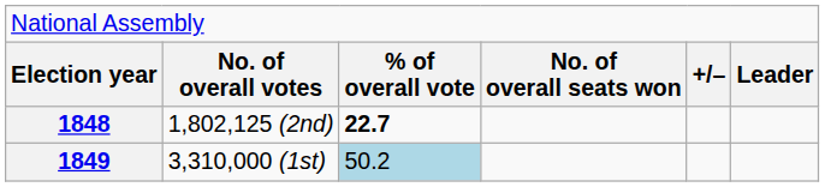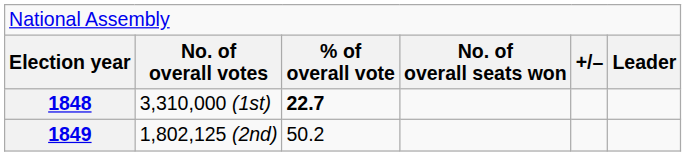 <table class=wikitable>
 <tr>
 <td colspan=7><a href='#'>National Assembly</a></td>
 </tr>
 <tr>
 <th>Election year</th>
 <th>No. of<br>overall votes</th>
 <th>% of<br>overall vote</th>
 <th>No. of<br>overall seats won</th>
 <th>+/–</th>
 <th>Leader</th>
 </tr>
 <tr>
 <th><a href='#'>1848</a></th>
-<td>1,802,125 <em>(2nd)</em></td>
+<td>3,310,000 <em>(1st)</em></td>
 <td><strong>22.7</strong></td>
 <td></td>
 <td></td>
 <td></td>
 </tr>
 <tr>
 <th><a href='#'>1849</a></th>
-<td>3,310,000 <em>(1st)</em></td>
-<td style="background: lightblue;">50.2</td>
+<td>1,802,125 <em>(2nd)</em></td>
+<td>50.2</td>
 <td></td>
 <td></td>
 <td></td>
 </tr>
 </table>
